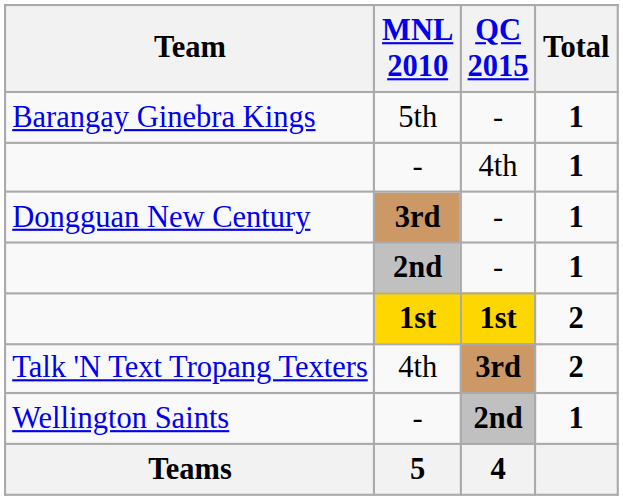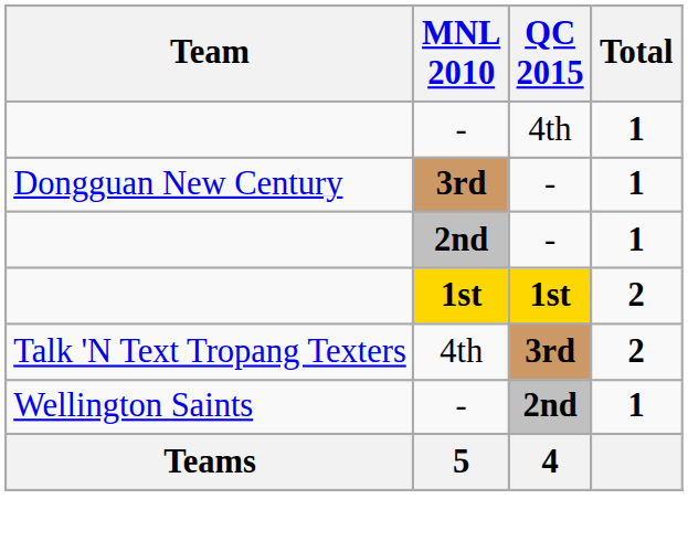 <table class="wikitable" style="text-align:center; font-size:90%">
 <tr bgcolor=>
 <th>Team</th>
 <th><a href='#'>MNL</a><br><a href='#'>2010</a></th>
 <th><a href='#'>QC</a><br><a href='#'>2015</a></th>
 <th>Total</th>
-</tr>
-<tr>
-<td align=left> <a href='#'>Barangay Ginebra Kings</a></td>
-<td>5th</td>
-<td>-</td>
-<td><strong>1</strong></td>
 </tr>
 <tr>
 <td align=left></td>
 <td>-</td>
 <td>4th</td>
 <td><strong>1</strong></td>
 </tr>
 <tr>
 <td align=left> <a href='#'>Dongguan New Century</a></td>
 <td bgcolor=cc9966><strong>3rd</strong></td>
 <td>-</td>
 <td><strong>1</strong></td>
 </tr>
 <tr>
 <td align=left></td>
 <td bgcolor=silver><strong>2nd</strong></td>
 <td>-</td>
 <td><strong>1</strong></td>
 </tr>
 <tr>
 <td align=left></td>
 <td bgcolor=gold><strong>1st</strong></td>
 <td bgcolor=gold><strong>1st</strong></td>
 <td><strong>2</strong></td>
 </tr>
 <tr>
 <td align=left> <a href='#'>Talk 'N Text Tropang Texters</a></td>
 <td>4th</td>
 <td bgcolor=cc9966><strong>3rd</strong></td>
 <td><strong>2</strong></td>
 </tr>
 <tr>
 <td align=left> <a href='#'>Wellington Saints</a></td>
 <td>-</td>
 <td bgcolor=silver><strong>2nd</strong></td>
 <td><strong>1</strong></td>
 </tr>
 <tr>
 <th>Teams</th>
 <th>5</th>
 <th>4</th>
 <th></th>
 </tr>
 </table>
